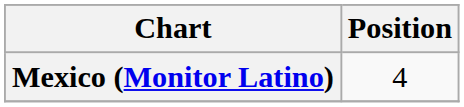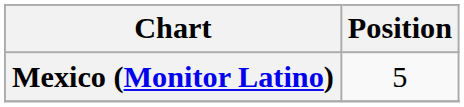 <table class="wikitable plainrowheaders" style="text-align:center;">
 <tr>
 <th>Chart</th>
 <th>Position</th>
 </tr>
 <tr>
 <th scope="row">Mexico (<a href='#'>Monitor Latino</a>)</th>
-<td align="center">4</td>
+<td align="center">5</td>
 </tr>
 <tr>
 </tr>
 </table>
